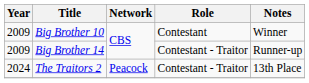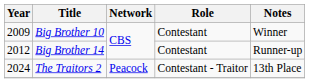 <table class="wikitable sortable">
 <tr>
 <th>Year</th>
 <th>Title</th>
 <th>Network</th>
 <th>Role</th>
 <th class="unsortable">Notes</th>
 </tr>
 <tr>
 <td>2009</td>
 <td><em><a href='#'>Big Brother 10</a></em></td>
 <td rowspan="2"><a href='#'>CBS</a></td>
 <td>Contestant</td>
 <td>Winner</td>
 </tr>
 <tr>
-<td>2009</td>
+<td>2012</td>
 <td><em><a href='#'>Big Brother 14</a></em></td>
-<td>Contestant - Traitor</td>
+<td>Contestant</td>
 <td>Runner-up</td>
 </tr>
 <tr>
 <td>2024</td>
 <td><em><a href='#'>The Traitors 2</a></em></td>
 <td><a href='#'>Peacock</a></td>
 <td>Contestant - Traitor</td>
 <td>13th Place</td>
 </tr>
 <tr>
 </tr>
 </table>
